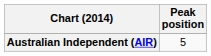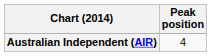 <table class="wikitable plainrowheaders" style="text-align:center">
 <tr>
 <th scope="col">Chart (2014)</th>
 <th scope="col">Peak<br>position</th>
 </tr>
 <tr>
 </tr>
 <tr>
 <th scope="row">Australian Independent (<a href='#'>AIR</a>)</th>
-<td>5</td>
+<td>4</td>
 </tr>
 </table>
